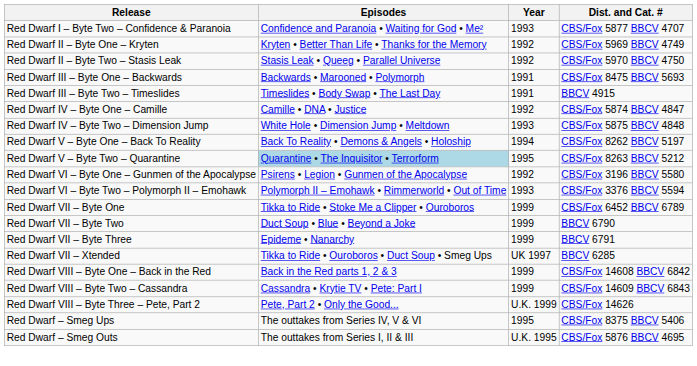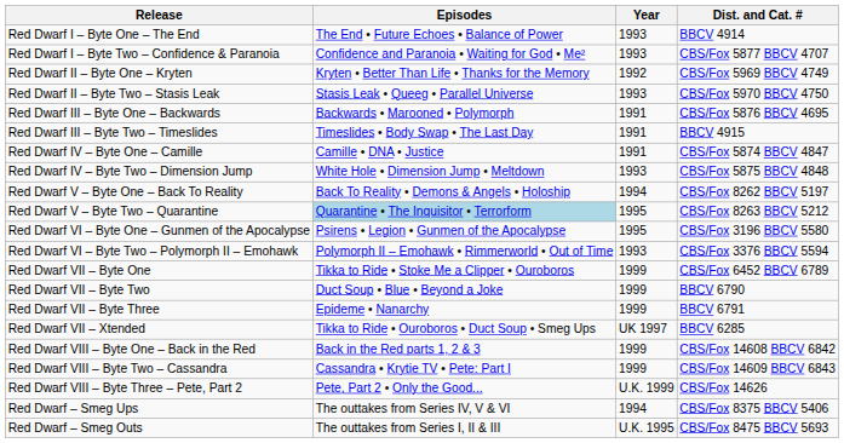 <table class="wikitable">
 <tr>
 <th>Release</th>
 <th>Episodes</th>
 <th>Year</th>
 <th>Dist. and Cat. #</th>
+</tr>
+<tr>
+<td>Red Dwarf I – Byte One – The End</td>
+<td><a href='#'>The End</a> • <a href='#'>Future Echoes</a> • <a href='#'>Balance of Power</a></td>
+<td>1993</td>
+<td><a href='#'>BBCV</a> 4914</td>
 </tr>
 <tr>
 <td>Red Dwarf I – Byte Two – Confidence & Paranoia</td>
 <td><a href='#'>Confidence and Paranoia</a> • <a href='#'>Waiting for God</a> • <a href='#'>Me²</a></td>
 <td>1993</td>
 <td><a href='#'>CBS/Fox</a> 5877 <a href='#'>BBCV</a> 4707</td>
 </tr>
 <tr>
 <td>Red Dwarf II – Byte One – Kryten</td>
 <td><a href='#'>Kryten</a> • <a href='#'>Better Than Life</a> • <a href='#'>Thanks for the Memory</a></td>
 <td>1992</td>
 <td><a href='#'>CBS/Fox</a> 5969 <a href='#'>BBCV</a> 4749</td>
 </tr>
 <tr>
 <td>Red Dwarf II – Byte Two – Stasis Leak</td>
 <td><a href='#'>Stasis Leak</a> • <a href='#'>Queeg</a> • <a href='#'>Parallel Universe</a></td>
-<td>1992</td>
+<td>1993</td>
 <td><a href='#'>CBS/Fox</a> 5970 <a href='#'>BBCV</a> 4750</td>
 </tr>
 <tr>
 <td>Red Dwarf III – Byte One – Backwards</td>
 <td><a href='#'>Backwards</a> • <a href='#'>Marooned</a> • <a href='#'>Polymorph</a></td>
 <td>1991</td>
-<td><a href='#'>CBS/Fox</a> 8475 <a href='#'>BBCV</a> 5693</td>
+<td><a href='#'>CBS/Fox</a> 5876 <a href='#'>BBCV</a> 4695</td>
 </tr>
 <tr>
 <td>Red Dwarf III – Byte Two – Timeslides</td>
 <td><a href='#'>Timeslides</a> • <a href='#'>Body Swap</a> • <a href='#'>The Last Day</a></td>
 <td>1991</td>
 <td><a href='#'>BBCV</a> 4915</td>
 </tr>
 <tr>
 <td>Red Dwarf IV – Byte One – Camille</td>
 <td><a href='#'>Camille</a> • <a href='#'>DNA</a> • <a href='#'>Justice</a></td>
-<td>1992</td>
+<td>1991</td>
 <td><a href='#'>CBS/Fox</a> 5874 <a href='#'>BBCV</a> 4847</td>
 </tr>
 <tr>
 <td>Red Dwarf IV – Byte Two – Dimension Jump</td>
 <td><a href='#'>White Hole</a> • <a href='#'>Dimension Jump</a> • <a href='#'>Meltdown</a></td>
 <td>1993</td>
 <td><a href='#'>CBS/Fox</a> 5875 <a href='#'>BBCV</a> 4848</td>
 </tr>
 <tr>
 <td>Red Dwarf V – Byte One – Back To Reality</td>
 <td><a href='#'>Back To Reality</a> • <a href='#'>Demons & Angels</a> • <a href='#'>Holoship</a></td>
 <td>1994</td>
 <td><a href='#'>CBS/Fox</a> 8262 <a href='#'>BBCV</a> 5197</td>
 </tr>
 <tr>
 <td>Red Dwarf V – Byte Two – Quarantine</td>
 <td style="background: lightblue;"><a href='#'>Quarantine</a> • <a href='#'>The Inquisitor</a> • <a href='#'>Terrorform</a></td>
 <td>1995</td>
 <td><a href='#'>CBS/Fox</a> 8263 <a href='#'>BBCV</a> 5212</td>
 </tr>
 <tr>
 <td>Red Dwarf VI – Byte One – Gunmen of the Apocalypse</td>
 <td><a href='#'>Psirens</a> • <a href='#'>Legion</a> • <a href='#'>Gunmen of the Apocalypse</a></td>
-<td>1992</td>
+<td>1995</td>
 <td><a href='#'>CBS/Fox</a> 3196 <a href='#'>BBCV</a> 5580</td>
 </tr>
 <tr>
 <td>Red Dwarf VI – Byte Two – Polymorph II – Emohawk</td>
 <td><a href='#'>Polymorph II – Emohawk</a> • <a href='#'>Rimmerworld</a> • <a href='#'>Out of Time</a></td>
 <td>1993</td>
 <td><a href='#'>CBS/Fox</a> 3376 <a href='#'>BBCV</a> 5594</td>
 </tr>
 <tr>
 <td>Red Dwarf VII – Byte One</td>
 <td><a href='#'>Tikka to Ride</a> • <a href='#'>Stoke Me a Clipper</a> • <a href='#'>Ouroboros</a></td>
 <td>1999</td>
 <td><a href='#'>CBS/Fox</a> 6452 <a href='#'>BBCV</a> 6789</td>
 </tr>
 <tr>
 <td>Red Dwarf VII – Byte Two</td>
 <td><a href='#'>Duct Soup</a> • <a href='#'>Blue</a> • <a href='#'>Beyond a Joke</a></td>
 <td>1999</td>
 <td><a href='#'>BBCV</a> 6790</td>
 </tr>
 <tr>
 <td>Red Dwarf VII – Byte Three</td>
 <td><a href='#'>Epideme</a> • <a href='#'>Nanarchy</a></td>
 <td>1999</td>
 <td><a href='#'>BBCV</a> 6791</td>
 </tr>
 <tr>
 <td>Red Dwarf VII – Xtended</td>
 <td><a href='#'>Tikka to Ride</a> • <a href='#'>Ouroboros</a> • <a href='#'>Duct Soup</a> • Smeg Ups</td>
 <td>UK 1997</td>
 <td><a href='#'>BBCV</a> 6285</td>
 </tr>
 <tr>
 <td>Red Dwarf VIII – Byte One – Back in the Red</td>
 <td><a href='#'>Back in the Red parts 1, 2 & 3</a></td>
 <td>1999</td>
 <td><a href='#'>CBS/Fox</a> 14608 <a href='#'>BBCV</a> 6842</td>
 </tr>
 <tr>
 <td>Red Dwarf VIII – Byte Two – Cassandra</td>
 <td><a href='#'>Cassandra</a> • <a href='#'>Krytie TV</a> • <a href='#'>Pete: Part I</a></td>
 <td>1999</td>
 <td><a href='#'>CBS/Fox</a> 14609 <a href='#'>BBCV</a> 6843</td>
 </tr>
 <tr>
 <td>Red Dwarf VIII – Byte Three – Pete, Part 2</td>
 <td><a href='#'>Pete, Part 2</a> • <a href='#'>Only the Good...</a></td>
 <td>U.K. 1999</td>
 <td><a href='#'>CBS/Fox</a> 14626</td>
 </tr>
 <tr>
 <td>Red Dwarf – Smeg Ups</td>
 <td>The outtakes from Series IV, V & VI</td>
-<td>1995</td>
+<td>1994</td>
 <td><a href='#'>CBS/Fox</a> 8375 <a href='#'>BBCV</a> 5406</td>
 </tr>
 <tr>
 <td>Red Dwarf – Smeg Outs</td>
 <td>The outtakes from Series I, II & III</td>
 <td>U.K. 1995</td>
-<td><a href='#'>CBS/Fox</a> 5876 <a href='#'>BBCV</a> 4695</td>
+<td><a href='#'>CBS/Fox</a> 8475 <a href='#'>BBCV</a> 5693</td>
 </tr>
 </table>
